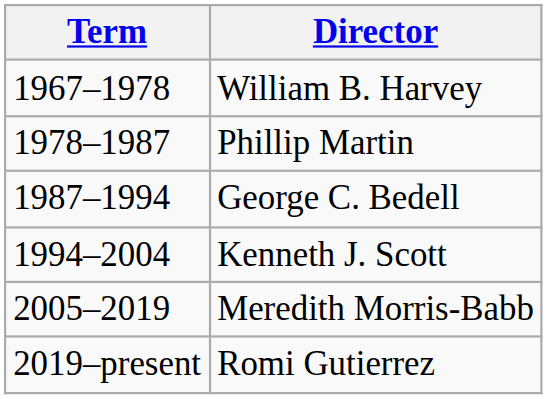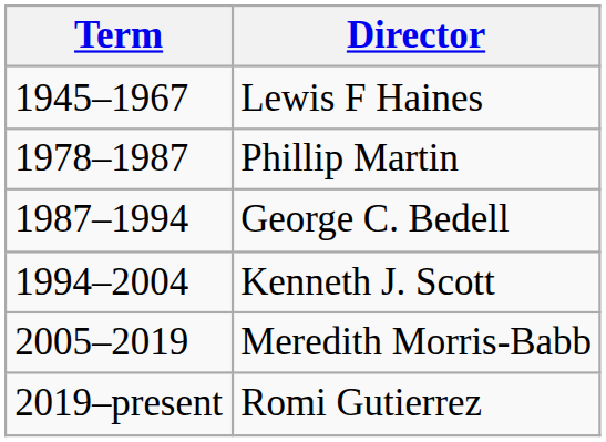 <table class="wikitable">
 <tr>
 <th><a href='#'>Term</a></th>
 <th><a href='#'>Director</a></th>
 </tr>
 <tr>
-<td>1967–1978</td>
-<td>William B. Harvey</td>
+<td>1945–1967</td>
+<td>Lewis F Haines</td>
 </tr>
 <tr>
 <td>1978–1987</td>
 <td>Phillip Martin</td>
 </tr>
 <tr>
 <td>1987–1994</td>
 <td>George C. Bedell</td>
 </tr>
 <tr>
 <td>1994–2004</td>
 <td>Kenneth J. Scott</td>
 </tr>
 <tr>
 <td>2005–2019</td>
 <td>Meredith Morris-Babb</td>
 </tr>
 <tr>
 <td>2019–present</td>
 <td>Romi Gutierrez</td>
 </tr>
 </table>
